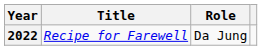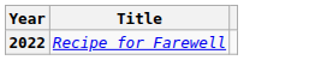 <table class="wikitable sortable plainrowheaders">
 <tr>
 <th scope="col">Year</th>
 <th scope="col">Title</th>
-<th scope="col">Role</th>
 <th scope="col" class="unsortable"></th>
 </tr>
 <tr>
 <th scope="row">2022</th>
 <td><em><a href='#'>Recipe for Farewell</a></em></td>
-<td>Da Jung</td>
 <td></td>
 </tr>
 </table>
